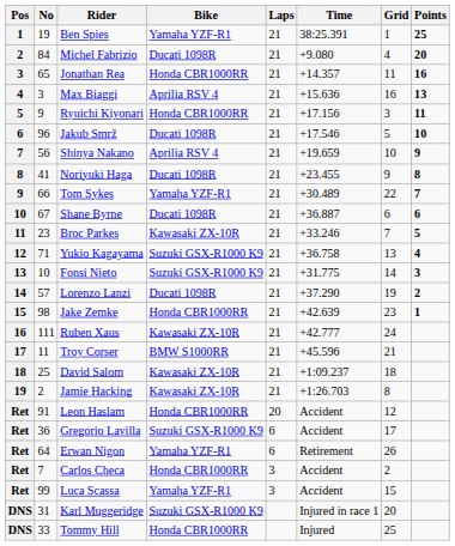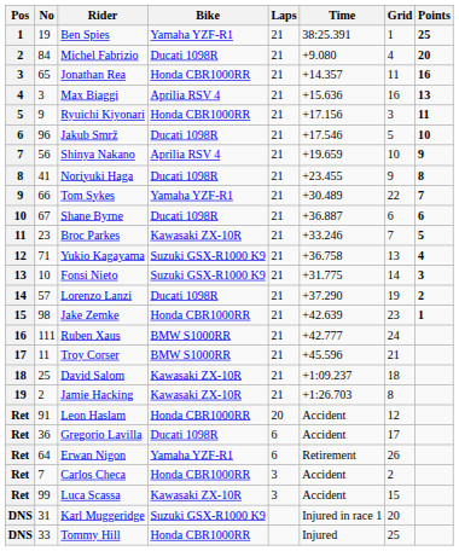 <table class="wikitable" style="font-size: 95%;">
 <tr>
 <th>Pos</th>
 <th>No</th>
 <th>Rider</th>
 <th>Bike</th>
 <th>Laps</th>
 <th>Time</th>
 <th>Grid</th>
 <th>Points</th>
 </tr>
 <tr>
 <th>1</th>
 <td>19</td>
 <td> <a href='#'>Ben Spies</a></td>
 <td><a href='#'>Yamaha YZF-R1</a></td>
 <td>21</td>
 <td>38:25.391</td>
 <td>1</td>
 <td><strong>25</strong></td>
 </tr>
 <tr>
 <th>2</th>
 <td>84</td>
 <td> <a href='#'>Michel Fabrizio</a></td>
 <td><a href='#'>Ducati 1098R</a></td>
 <td>21</td>
 <td>+9.080</td>
 <td>4</td>
 <td><strong>20</strong></td>
 </tr>
 <tr>
 <th>3</th>
 <td>65</td>
 <td> <a href='#'>Jonathan Rea</a></td>
 <td><a href='#'>Honda CBR1000RR</a></td>
 <td>21</td>
 <td>+14.357</td>
 <td>11</td>
 <td><strong>16</strong></td>
 </tr>
 <tr>
 <th>4</th>
 <td>3</td>
 <td> <a href='#'>Max Biaggi</a></td>
 <td><a href='#'>Aprilia RSV 4</a></td>
 <td>21</td>
 <td>+15.636</td>
 <td>16</td>
 <td><strong>13</strong></td>
 </tr>
 <tr>
 <th>5</th>
 <td>9</td>
 <td> <a href='#'>Ryuichi Kiyonari</a></td>
 <td><a href='#'>Honda CBR1000RR</a></td>
 <td>21</td>
 <td>+17.156</td>
 <td>3</td>
 <td><strong>11</strong></td>
 </tr>
 <tr>
 <th>6</th>
 <td>96</td>
 <td> <a href='#'>Jakub Smrž</a></td>
 <td><a href='#'>Ducati 1098R</a></td>
 <td>21</td>
 <td>+17.546</td>
 <td>5</td>
 <td><strong>10</strong></td>
 </tr>
 <tr>
 <th>7</th>
 <td>56</td>
 <td> <a href='#'>Shinya Nakano</a></td>
 <td><a href='#'>Aprilia RSV 4</a></td>
 <td>21</td>
 <td>+19.659</td>
 <td>10</td>
 <td><strong>9</strong></td>
 </tr>
 <tr>
 <th>8</th>
 <td>41</td>
 <td> <a href='#'>Noriyuki Haga</a></td>
 <td><a href='#'>Ducati 1098R</a></td>
 <td>21</td>
 <td>+23.455</td>
 <td>9</td>
 <td><strong>8</strong></td>
 </tr>
 <tr>
 <th>9</th>
 <td>66</td>
 <td> <a href='#'>Tom Sykes</a></td>
 <td><a href='#'>Yamaha YZF-R1</a></td>
 <td>21</td>
 <td>+30.489</td>
 <td>22</td>
 <td><strong>7</strong></td>
 </tr>
 <tr>
 <th>10</th>
 <td>67</td>
 <td> <a href='#'>Shane Byrne</a></td>
 <td><a href='#'>Ducati 1098R</a></td>
 <td>21</td>
 <td>+36.887</td>
 <td>6</td>
 <td><strong>6</strong></td>
 </tr>
 <tr>
 <th>11</th>
 <td>23</td>
 <td> <a href='#'>Broc Parkes</a></td>
 <td><a href='#'>Kawasaki ZX-10R</a></td>
 <td>21</td>
 <td>+33.246</td>
 <td>7</td>
 <td><strong>5</strong></td>
 </tr>
 <tr>
 <th>12</th>
 <td>71</td>
 <td> <a href='#'>Yukio Kagayama</a></td>
 <td><a href='#'>Suzuki GSX-R1000 K9</a></td>
 <td>21</td>
 <td>+36.758</td>
 <td>13</td>
 <td><strong>4</strong></td>
 </tr>
 <tr>
 <th>13</th>
 <td>10</td>
 <td> <a href='#'>Fonsi Nieto</a></td>
 <td><a href='#'>Suzuki GSX-R1000 K9</a></td>
 <td>21</td>
 <td>+31.775</td>
 <td>14</td>
 <td><strong>3</strong></td>
 </tr>
 <tr>
 <th>14</th>
 <td>57</td>
 <td> <a href='#'>Lorenzo Lanzi</a></td>
 <td><a href='#'>Ducati 1098R</a></td>
 <td>21</td>
 <td>+37.290</td>
 <td>19</td>
 <td><strong>2</strong></td>
 </tr>
 <tr>
 <th>15</th>
 <td>98</td>
 <td> <a href='#'>Jake Zemke</a></td>
 <td><a href='#'>Honda CBR1000RR</a></td>
 <td>21</td>
 <td>+42.639</td>
 <td>23</td>
 <td><strong>1</strong></td>
 </tr>
 <tr>
 <th>16</th>
 <td>111</td>
 <td> <a href='#'>Ruben Xaus</a></td>
-<td><a href='#'>Kawasaki ZX-10R</a></td>
+<td><a href='#'>BMW S1000RR</a></td>
 <td>21</td>
 <td>+42.777</td>
 <td>24</td>
 <td></td>
 </tr>
 <tr>
 <th>17</th>
 <td>11</td>
 <td> <a href='#'>Troy Corser</a></td>
 <td><a href='#'>BMW S1000RR</a></td>
 <td>21</td>
 <td>+45.596</td>
 <td>21</td>
 <td></td>
 </tr>
 <tr>
 <th>18</th>
 <td>25</td>
 <td> <a href='#'>David Salom</a></td>
 <td><a href='#'>Kawasaki ZX-10R</a></td>
 <td>21</td>
 <td>+1:09.237</td>
 <td>18</td>
 <td></td>
 </tr>
 <tr>
 <th>19</th>
 <td>2</td>
 <td> <a href='#'>Jamie Hacking</a></td>
 <td><a href='#'>Kawasaki ZX-10R</a></td>
 <td>21</td>
 <td>+1:26.703</td>
 <td>8</td>
 <td></td>
 </tr>
 <tr>
 <th>Ret</th>
 <td>91</td>
 <td> <a href='#'>Leon Haslam</a></td>
 <td><a href='#'>Honda CBR1000RR</a></td>
 <td>20</td>
 <td>Accident</td>
 <td>12</td>
 <td></td>
 </tr>
 <tr>
 <th>Ret</th>
 <td>36</td>
 <td> <a href='#'>Gregorio Lavilla</a></td>
-<td><a href='#'>Suzuki GSX-R1000 K9</a></td>
+<td><a href='#'>Ducati 1098R</a></td>
 <td>6</td>
 <td>Accident</td>
 <td>17</td>
 <td></td>
 </tr>
 <tr>
 <th>Ret</th>
 <td>64</td>
 <td> <a href='#'>Erwan Nigon</a></td>
 <td><a href='#'>Yamaha YZF-R1</a></td>
 <td>6</td>
 <td>Retirement</td>
 <td>26</td>
 <td></td>
 </tr>
 <tr>
 <th>Ret</th>
 <td>7</td>
 <td> <a href='#'>Carlos Checa</a></td>
 <td><a href='#'>Honda CBR1000RR</a></td>
 <td>3</td>
 <td>Accident</td>
 <td>2</td>
 <td></td>
 </tr>
 <tr>
 <th>Ret</th>
 <td>99</td>
 <td> <a href='#'>Luca Scassa</a></td>
-<td><a href='#'>Yamaha YZF-R1</a></td>
+<td><a href='#'>Kawasaki ZX-10R</a></td>
 <td>3</td>
 <td>Accident</td>
 <td>15</td>
 <td></td>
 </tr>
 <tr>
 <th>DNS</th>
 <td>31</td>
 <td> <a href='#'>Karl Muggeridge</a></td>
 <td><a href='#'>Suzuki GSX-R1000 K9</a></td>
 <td></td>
 <td>Injured in race 1</td>
 <td>20</td>
 <td></td>
 </tr>
 <tr>
 <th>DNS</th>
 <td>33</td>
 <td> <a href='#'>Tommy Hill</a></td>
 <td><a href='#'>Honda CBR1000RR</a></td>
 <td></td>
 <td>Injured</td>
 <td>25</td>
 <td></td>
 </tr>
 </table>
